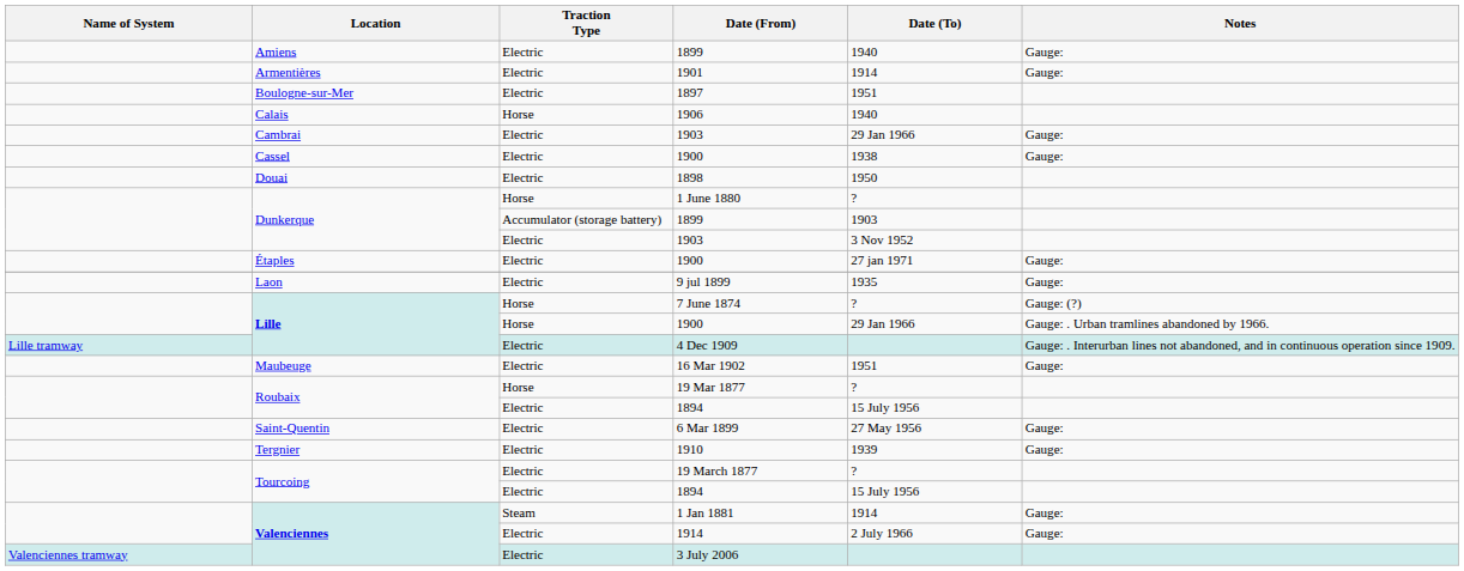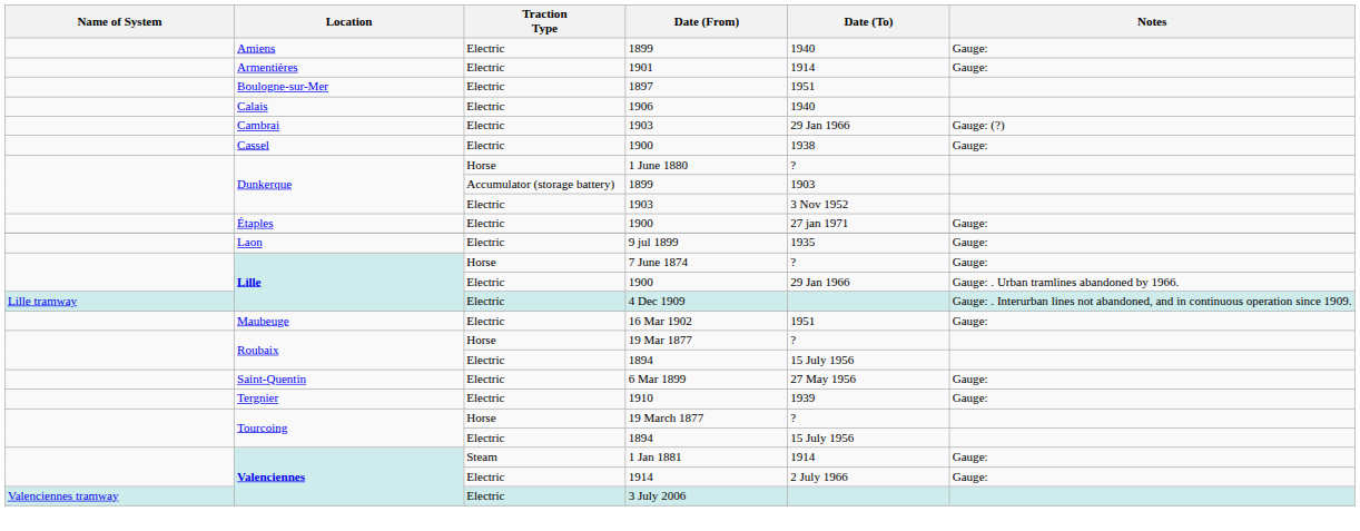 <table class="wikitable">
 <tr>
 <th width=17%>Name of System</th>
 <th width=17%>Location</th>
 <th width=12%>Traction<br>Type</th>
 <th width=12%>Date (From)</th>
 <th width=12%>Date (To)</th>
 <th width=30%>Notes</th>
 </tr>
 <tr>
 <td> </td>
 <td><a href='#'>Amiens</a></td>
 <td>Electric</td>
 <td>1899</td>
 <td>1940</td>
 <td>Gauge: </td>
 </tr>
 <tr>
 <td> </td>
 <td><a href='#'>Armentières</a></td>
 <td>Electric</td>
 <td>1901</td>
 <td>1914</td>
 <td>Gauge: </td>
 </tr>
 <tr>
 <td> </td>
 <td><a href='#'>Boulogne-sur-Mer</a></td>
 <td>Electric</td>
 <td>1897</td>
 <td>1951</td>
 <td> </td>
 </tr>
 <tr>
 <td> </td>
 <td><a href='#'>Calais</a></td>
-<td>Horse</td>
+<td>Electric</td>
 <td>1906</td>
 <td>1940</td>
 <td> </td>
 </tr>
 <tr>
 <td> </td>
 <td><a href='#'>Cambrai</a></td>
 <td>Electric</td>
 <td>1903</td>
 <td>29 Jan 1966</td>
-<td>Gauge: </td>
+<td>Gauge: (?)</td>
 </tr>
 <tr>
 <td> </td>
 <td><a href='#'>Cassel</a></td>
 <td>Electric</td>
 <td>1900</td>
 <td>1938</td>
 <td>Gauge: </td>
-</tr>
-<tr>
-<td> </td>
-<td><a href='#'>Douai</a></td>
-<td>Electric</td>
-<td>1898</td>
-<td>1950</td>
-<td> </td>
 </tr>
 <tr>
 <td rowspan="3"> </td>
 <td rowspan="3"><a href='#'>Dunkerque</a></td>
 <td>Horse</td>
 <td>1 June 1880</td>
 <td>?</td>
 <td> </td>
 </tr>
 <tr>
 <td>Accumulator (storage battery)</td>
 <td>1899</td>
 <td>1903</td>
 <td> </td>
 </tr>
 <tr>
 <td>Electric</td>
 <td>1903</td>
 <td>3 Nov 1952</td>
 <td> </td>
 </tr>
 <tr>
 <td> </td>
 <td><a href='#'>Étaples</a></td>
 <td>Electric</td>
 <td>1900</td>
 <td>27 jan 1971</td>
 <td>Gauge: </td>
 </tr>
 <tr>
 </tr>
 <tr>
 <td> </td>
 <td><a href='#'>Laon</a></td>
 <td>Electric</td>
 <td>9 jul 1899</td>
 <td>1935</td>
 <td>Gauge: </td>
 </tr>
 <tr>
 <td rowspan="2"> </td>
 <td style="background:#CFECEC" rowspan="3"><strong><a href='#'>Lille</a></strong></td>
 <td>Horse</td>
 <td>7 June 1874</td>
 <td>?</td>
-<td>Gauge: (?)</td>
+<td>Gauge: </td>
 </tr>
 <tr>
-<td>Horse</td>
+<td>Electric</td>
 <td>1900</td>
 <td>29 Jan 1966</td>
 <td>Gauge: . Urban tramlines abandoned by 1966.</td>
 </tr>
 <tr style="background:#CFECEC">
 <td><a href='#'>Lille tramway</a></td>
 <td>Electric</td>
 <td>4 Dec 1909</td>
 <td> </td>
 <td>Gauge: . Interurban lines not abandoned, and in continuous operation since 1909.</td>
 </tr>
 <tr>
 <td> </td>
 <td><a href='#'>Maubeuge</a></td>
 <td>Electric</td>
 <td>16 Mar 1902</td>
 <td>1951</td>
 <td>Gauge: </td>
 </tr>
 <tr>
 <td rowspan="2"> </td>
 <td rowspan="2"><a href='#'>Roubaix</a></td>
 <td>Horse</td>
 <td>19 Mar 1877</td>
 <td>?</td>
 <td> </td>
 </tr>
 <tr>
 <td>Electric</td>
 <td>1894</td>
 <td>15 July 1956</td>
 <td></td>
 </tr>
 <tr>
 <td> </td>
 <td><a href='#'>Saint-Quentin</a></td>
 <td>Electric</td>
 <td>6 Mar 1899</td>
 <td>27 May 1956</td>
 <td>Gauge: </td>
 </tr>
 <tr>
 <td> </td>
 <td><a href='#'>Tergnier</a></td>
 <td>Electric</td>
 <td>1910</td>
 <td>1939</td>
 <td>Gauge: </td>
 </tr>
 <tr>
 <td rowspan="2"> </td>
 <td rowspan="2"><a href='#'>Tourcoing</a></td>
-<td>Electric</td>
+<td>Horse</td>
 <td>19 March 1877</td>
 <td>?</td>
 <td> </td>
 </tr>
 <tr>
 <td>Electric</td>
 <td>1894</td>
 <td>15 July 1956</td>
 <td></td>
 </tr>
 <tr>
 <td rowspan="2"> </td>
 <td rowspan="3" style="background:#CFECEC"><strong><a href='#'>Valenciennes</a></strong></td>
 <td>Steam</td>
 <td>1 Jan 1881</td>
 <td>1914</td>
 <td>Gauge: </td>
 </tr>
 <tr>
 <td>Electric</td>
 <td>1914</td>
 <td>2 July 1966</td>
 <td>Gauge: </td>
 </tr>
 <tr style="background:#CFECEC">
 <td><a href='#'>Valenciennes tramway</a></td>
 <td>Electric</td>
 <td>3 July 2006</td>
 <td> </td>
 <td></td>
 </tr>
 </table>
